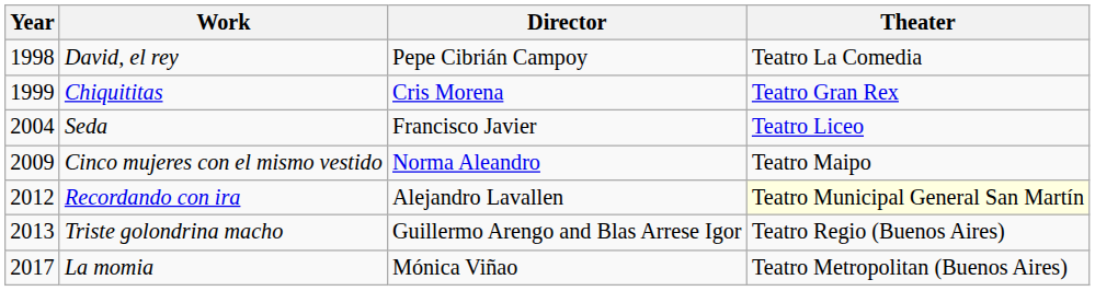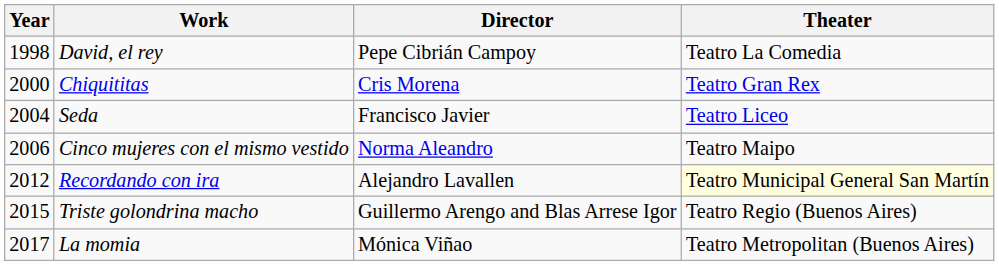 <table class="wikitable">
 <tr>
 <th>Year</th>
 <th>Work</th>
 <th>Director</th>
 <th>Theater</th>
 </tr>
 <tr>
 <td>1998</td>
 <td><em>David, el rey</em></td>
 <td>Pepe Cibrián Campoy</td>
 <td>Teatro La Comedia</td>
 </tr>
 <tr>
-<td>1999</td>
+<td>2000</td>
 <td><em><a href='#'>Chiquititas</a></em></td>
 <td><a href='#'>Cris Morena</a></td>
 <td><a href='#'>Teatro Gran Rex</a></td>
 </tr>
 <tr>
 <td>2004</td>
 <td><em>Seda</em></td>
 <td>Francisco Javier</td>
 <td><a href='#'>Teatro Liceo</a></td>
 </tr>
 <tr>
-<td>2009</td>
+<td>2006</td>
 <td><em>Cinco mujeres con el mismo vestido</em></td>
 <td><a href='#'>Norma Aleandro</a></td>
 <td>Teatro Maipo</td>
 </tr>
 <tr>
 <td>2012</td>
 <td><em><a href='#'>Recordando con ira</a></em></td>
 <td>Alejandro Lavallen</td>
 <td style="background: lightyellow;">Teatro Municipal General San Martín</td>
 </tr>
 <tr>
-<td>2013</td>
+<td>2015</td>
 <td><em>Triste golondrina macho</em></td>
 <td>Guillermo Arengo and Blas Arrese Igor</td>
 <td>Teatro Regio (Buenos Aires)</td>
 </tr>
 <tr>
 <td>2017</td>
 <td><em>La momia</em></td>
 <td>Mónica Viñao</td>
 <td>Teatro Metropolitan (Buenos Aires)</td>
 </tr>
 </table>
